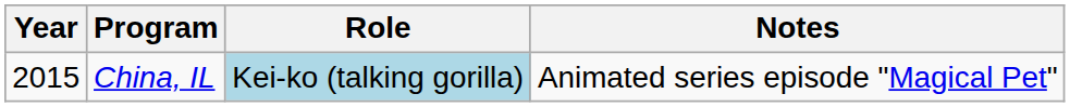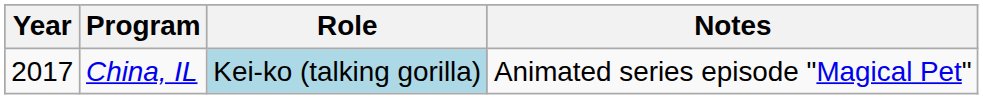 <table class="wikitable">
 <tr>
 <th>Year</th>
 <th>Program</th>
 <th>Role</th>
 <th>Notes</th>
 </tr>
 <tr>
-<td>2015</td>
+<td>2017</td>
 <td><em><a href='#'>China, IL</a></em></td>
 <td style="background: lightblue;">Kei-ko (talking gorilla)</td>
 <td>Animated series episode "<a href='#'>Magical Pet</a>"</td>
 </tr>
 </table>
